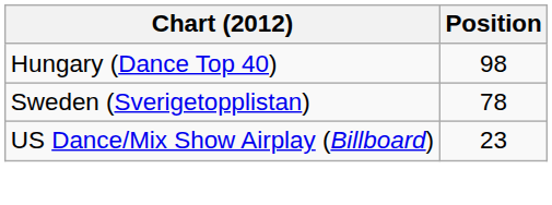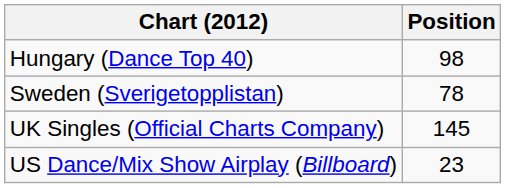 <table class="wikitable sortable">
 <tr>
 <th>Chart (2012)</th>
 <th>Position</th>
 </tr>
 <tr>
 <td>Hungary (<a href='#'>Dance Top 40</a>)</td>
 <td style="text-align:center;">98</td>
 </tr>
 <tr>
 <td>Sweden (<a href='#'>Sverigetopplistan</a>)</td>
 <td style="text-align:center;">78</td>
 </tr>
 <tr>
+<td>UK Singles (<a href='#'>Official Charts Company</a>)</td>
+<td style="text-align:center;">145</td>
+</tr>
+<tr>
 <td>US <a href='#'>Dance/Mix Show Airplay</a> (<em><a href='#'>Billboard</a></em>)</td>
 <td style="text-align:center;">23</td>
 </tr>
 </table>
